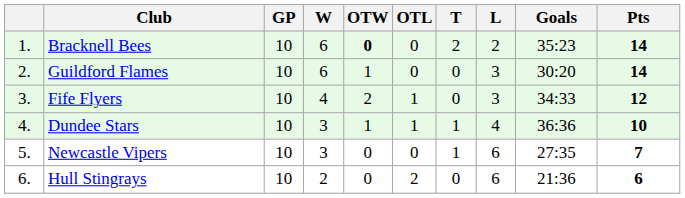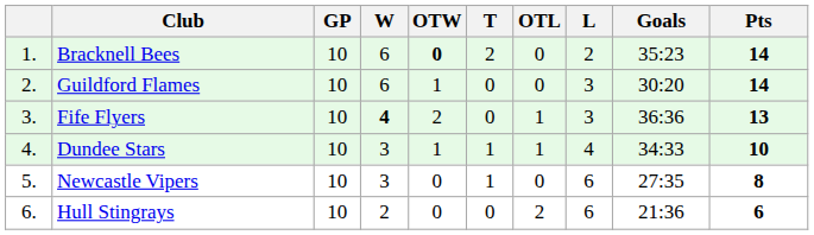 <table class="wikitable">
 <tr>
 <th width="30"></th>
 <th width="200">Club</th>
 <th width="30">GP</th>
 <th width="30">W</th>
 <th width="30">OTW</th>
+<th width="30">T</th>
 <th width="30">OTL</th>
-<th width="30">T</th>
 <th width="30">L</th>
 <th width="70">Goals</th>
 <th width="70">Pts</th>
 </tr>
 <tr bgcolor="#e6fae6" align="center">
 <td>1.</td>
 <td align="left"><a href='#'>Bracknell Bees</a></td>
 <td>10</td>
 <td>6</td>
 <td><strong>0</strong></td>
+<td>2</td>
 <td>0</td>
-<td>2</td>
 <td>2</td>
 <td>35:23</td>
 <td><strong>14</strong></td>
 </tr>
 <tr bgcolor="#e6fae6" align="center">
 <td>2.</td>
 <td align="left"><a href='#'>Guildford Flames</a></td>
 <td>10</td>
 <td>6</td>
 <td>1</td>
 <td>0</td>
 <td>0</td>
 <td>3</td>
 <td>30:20</td>
 <td><strong>14</strong></td>
 </tr>
 <tr bgcolor="#e6fae6" align="center">
 <td>3.</td>
 <td align="left"><a href='#'>Fife Flyers</a></td>
 <td>10</td>
-<td>4</td>
+<td><strong>4</strong></td>
 <td>2</td>
+<td>0</td>
 <td>1</td>
-<td>0</td>
 <td>3</td>
-<td>34:33</td>
-<td><strong>12</strong></td>
+<td>36:36</td>
+<td><strong>13</strong></td>
 </tr>
 <tr bgcolor="#e6fae6" align="center">
 <td>4.</td>
 <td align="left"><a href='#'>Dundee Stars</a></td>
 <td>10</td>
 <td>3</td>
 <td>1</td>
 <td>1</td>
 <td>1</td>
 <td>4</td>
-<td>36:36</td>
+<td>34:33</td>
 <td><strong>10</strong></td>
 </tr>
 <tr bgcolor="#FFFFFF" align="center">
 <td>5.</td>
 <td align="left"><a href='#'>Newcastle Vipers</a></td>
 <td>10</td>
 <td>3</td>
 <td>0</td>
+<td>1</td>
 <td>0</td>
-<td>1</td>
 <td>6</td>
 <td>27:35</td>
-<td><strong>7</strong></td>
+<td><strong>8</strong></td>
 </tr>
 <tr bgcolor="#FFFFFF" align="center">
 <td>6.</td>
 <td align="left"><a href='#'>Hull Stingrays</a></td>
 <td>10</td>
 <td>2</td>
 <td>0</td>
+<td>0</td>
 <td>2</td>
-<td>0</td>
 <td>6</td>
 <td>21:36</td>
 <td><strong>6</strong></td>
 </tr>
 </table>
